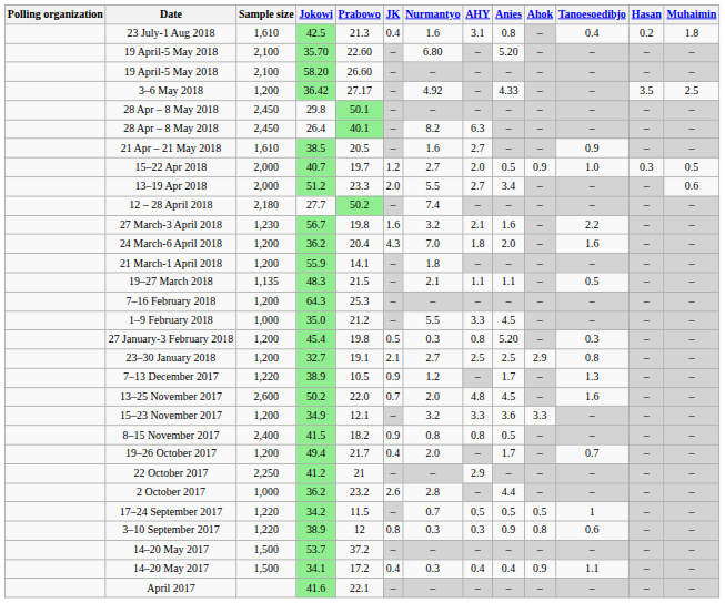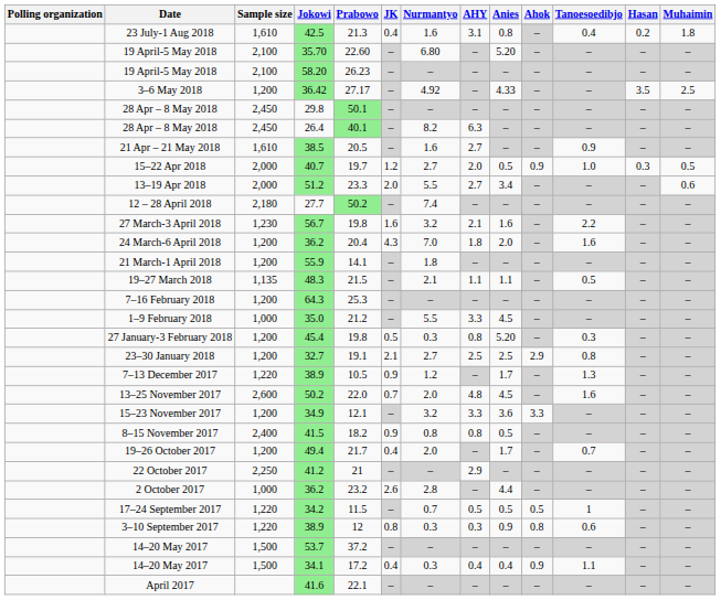 <table class="wikitable" style="text-align: center; font-size: 75%">
 <tr>
 <th>Polling organization</th>
 <th>Date</th>
 <th>Sample size</th>
 <th><a href='#'>Jokowi</a></th>
 <th><a href='#'>Prabowo</a></th>
 <th><a href='#'>JK</a></th>
 <th><a href='#'>Nurmantyo</a></th>
 <th><a href='#'>AHY</a></th>
 <th><a href='#'>Anies</a></th>
 <th><a href='#'>Ahok</a></th>
 <th><a href='#'>Tanoesoedibjo</a></th>
 <th><a href='#'>Hasan</a></th>
 <th><a href='#'>Muhaimin</a></th>
 </tr>
 <tr>
 <td align="left"></td>
 <td>23 July-1 Aug 2018</td>
 <td>1,610</td>
 <td bgcolor="#90EE90">42.5</td>
 <td>21.3</td>
 <td>0.4</td>
 <td>1.6</td>
 <td>3.1</td>
 <td>0.8</td>
 <td bgcolor="#D3D3D3">–</td>
 <td>0.4</td>
 <td>0.2</td>
 <td>1.8</td>
 </tr>
 <tr>
 <td align="left"></td>
 <td>19 April-5 May 2018</td>
 <td>2,100</td>
 <td bgcolor="#90EE90">35.70</td>
 <td>22.60</td>
 <td bgcolor="#D3D3D3">–</td>
 <td>6.80</td>
 <td bgcolor="#D3D3D3">–</td>
 <td>5.20</td>
 <td bgcolor="#D3D3D3">–</td>
 <td bgcolor="#D3D3D3">–</td>
 <td bgcolor="#D3D3D3">–</td>
 <td bgcolor="#D3D3D3">–</td>
 </tr>
 <tr>
 <td align="left"></td>
 <td>19 April-5 May 2018</td>
 <td>2,100</td>
 <td bgcolor="#90EE90">58.20</td>
-<td>26.60</td>
+<td>26.23</td>
 <td bgcolor="#D3D3D3">–</td>
 <td bgcolor="#D3D3D3">–</td>
 <td bgcolor="#D3D3D3">–</td>
 <td bgcolor="#D3D3D3">–</td>
 <td bgcolor="#D3D3D3">–</td>
 <td bgcolor="#D3D3D3">–</td>
 <td bgcolor="#D3D3D3">–</td>
 <td bgcolor="#D3D3D3">–</td>
 </tr>
 <tr>
 <td align="left"></td>
 <td>3–6 May 2018</td>
 <td>1,200</td>
 <td bgcolor="#90EE90">36.42</td>
 <td>27.17</td>
 <td bgcolor="#D3D3D3">–</td>
 <td>4.92</td>
 <td bgcolor="#D3D3D3">–</td>
 <td>4.33</td>
 <td bgcolor="#D3D3D3">–</td>
 <td bgcolor="#D3D3D3">–</td>
 <td>3.5</td>
 <td>2.5</td>
 </tr>
 <tr>
 <td align="left"></td>
 <td>28 Apr – 8 May 2018</td>
 <td>2,450</td>
 <td>29.8</td>
 <td bgcolor="#90EE90">50.1</td>
 <td bgcolor="#D3D3D3">–</td>
 <td bgcolor="#D3D3D3">–</td>
 <td bgcolor="#D3D3D3">–</td>
 <td bgcolor="#D3D3D3">–</td>
 <td bgcolor="#D3D3D3">–</td>
 <td bgcolor="#D3D3D3">–</td>
 <td bgcolor="#D3D3D3">–</td>
 <td bgcolor="#D3D3D3">–</td>
 </tr>
 <tr>
 <td align="left"></td>
 <td>28 Apr – 8 May 2018</td>
 <td>2,450</td>
 <td>26.4</td>
 <td bgcolor="#90EE90">40.1</td>
 <td bgcolor="#D3D3D3">–</td>
 <td>8.2</td>
 <td>6.3</td>
 <td bgcolor="#D3D3D3">–</td>
 <td bgcolor="#D3D3D3">–</td>
 <td bgcolor="#D3D3D3">–</td>
 <td bgcolor="#D3D3D3">–</td>
 <td bgcolor="#D3D3D3">–</td>
 </tr>
 <tr>
 <td align="left"></td>
 <td>21 Apr – 21 May 2018</td>
 <td>1,610</td>
 <td bgcolor="#90EE90">38.5</td>
 <td>20.5</td>
 <td bgcolor="#D3D3D3">–</td>
 <td>1.6</td>
 <td>2.7</td>
 <td bgcolor="#D3D3D3">–</td>
 <td bgcolor="#D3D3D3">–</td>
 <td>0.9</td>
 <td bgcolor="#D3D3D3">–</td>
 <td bgcolor="#D3D3D3">–</td>
 </tr>
 <tr>
 <td align="left"></td>
 <td>15–22 Apr 2018</td>
 <td>2,000</td>
 <td bgcolor="#90EE90">40.7</td>
 <td>19.7</td>
 <td>1.2</td>
 <td>2.7</td>
 <td>2.0</td>
 <td>0.5</td>
 <td>0.9</td>
 <td>1.0</td>
 <td>0.3</td>
 <td>0.5</td>
 </tr>
 <tr>
 <td align="left"></td>
 <td>13–19 Apr 2018</td>
 <td>2,000</td>
 <td bgcolor="#90EE90">51.2</td>
 <td>23.3</td>
 <td>2.0</td>
 <td>5.5</td>
 <td>2.7</td>
 <td>3.4</td>
 <td bgcolor="#D3D3D3">–</td>
 <td bgcolor="#D3D3D3">–</td>
 <td bgcolor="#D3D3D3">–</td>
 <td>0.6</td>
 </tr>
 <tr>
 <td align="left"></td>
 <td>12 – 28 April 2018</td>
 <td>2,180</td>
 <td>27.7</td>
 <td bgcolor="#90EE90">50.2</td>
 <td bgcolor="#D3D3D3">–</td>
 <td>7.4</td>
 <td bgcolor="#D3D3D3">–</td>
 <td bgcolor="#D3D3D3">–</td>
 <td bgcolor="#D3D3D3">–</td>
 <td bgcolor="#D3D3D3">–</td>
 <td bgcolor="#D3D3D3">–</td>
 <td bgcolor="#D3D3D3">–</td>
 </tr>
 <tr>
 <td align="left"></td>
 <td>27 March-3 April 2018</td>
 <td>1,230</td>
 <td bgcolor="#90EE90">56.7</td>
 <td>19.8</td>
 <td>1.6</td>
 <td>3.2</td>
 <td>2.1</td>
 <td>1.6</td>
 <td bgcolor="#D3D3D3">–</td>
 <td>2.2</td>
 <td bgcolor="#D3D3D3">–</td>
 <td bgcolor="#D3D3D3">–</td>
 </tr>
 <tr>
 <td align="left"></td>
 <td>24 March-6 April 2018</td>
 <td>1,200</td>
 <td bgcolor="#90EE90">36.2</td>
 <td>20.4</td>
 <td>4.3</td>
 <td>7.0</td>
 <td>1.8</td>
 <td>2.0</td>
 <td bgcolor="#D3D3D3">–</td>
 <td>1.6</td>
 <td bgcolor="#D3D3D3">–</td>
 <td bgcolor="#D3D3D3">–</td>
 </tr>
 <tr>
 <td align="left"></td>
 <td>21 March-1 April 2018</td>
 <td>1,200</td>
 <td bgcolor="#90EE90">55.9</td>
 <td>14.1</td>
 <td bgcolor="#D3D3D3">–</td>
 <td>1.8</td>
 <td bgcolor="#D3D3D3">–</td>
 <td bgcolor="#D3D3D3">–</td>
 <td bgcolor="#D3D3D3">–</td>
 <td bgcolor="#D3D3D3">–</td>
 <td bgcolor="#D3D3D3">–</td>
 <td bgcolor="#D3D3D3">–</td>
 </tr>
 <tr>
 <td align="left"></td>
 <td>19–27 March 2018</td>
 <td>1,135</td>
 <td bgcolor="#90EE90">48.3</td>
 <td>21.5</td>
 <td bgcolor="#D3D3D3">–</td>
 <td>2.1</td>
 <td>1.1</td>
 <td>1.1</td>
 <td bgcolor="#D3D3D3">–</td>
 <td>0.5</td>
 <td bgcolor="#D3D3D3">–</td>
 <td bgcolor="#D3D3D3">–</td>
 </tr>
 <tr>
 <td align="left"></td>
 <td>7–16 February 2018</td>
 <td>1,200</td>
 <td bgcolor="#90EE90">64.3</td>
 <td>25.3</td>
 <td bgcolor="#D3D3D3">–</td>
 <td bgcolor="#D3D3D3">–</td>
 <td bgcolor="#D3D3D3">–</td>
 <td bgcolor="#D3D3D3">–</td>
 <td bgcolor="#D3D3D3">–</td>
 <td bgcolor="#D3D3D3">–</td>
 <td bgcolor="#D3D3D3">–</td>
 <td bgcolor="#D3D3D3">–</td>
 </tr>
 <tr>
 <td align="left"></td>
 <td>1–9 February 2018</td>
 <td>1,000</td>
 <td bgcolor="#90EE90">35.0</td>
 <td>21.2</td>
 <td bgcolor="#D3D3D3">–</td>
 <td>5.5</td>
 <td>3.3</td>
 <td>4.5</td>
 <td bgcolor="#D3D3D3">–</td>
 <td bgcolor="#D3D3D3">–</td>
 <td bgcolor="#D3D3D3">–</td>
 <td bgcolor="#D3D3D3">–</td>
 </tr>
 <tr>
 <td align="left"></td>
 <td>27 January-3 February 2018</td>
 <td>1,200</td>
 <td bgcolor="#90EE90">45.4</td>
 <td>19.8</td>
 <td>0.5</td>
 <td>0.3</td>
 <td>0.8</td>
 <td>5.20</td>
 <td bgcolor="#D3D3D3">–</td>
 <td>0.3</td>
 <td bgcolor="#D3D3D3">–</td>
 <td bgcolor="#D3D3D3">–</td>
 </tr>
 <tr>
 <td align="left"></td>
 <td>23–30 January 2018</td>
 <td>1,200</td>
 <td bgcolor="#90EE90">32.7</td>
 <td>19.1</td>
 <td>2.1</td>
 <td>2.7</td>
 <td>2.5</td>
 <td>2.5</td>
 <td>2.9</td>
 <td>0.8</td>
 <td bgcolor="#D3D3D3">–</td>
 <td bgcolor="#D3D3D3">–</td>
 </tr>
 <tr>
 <td align="left"></td>
 <td>7–13 December 2017</td>
 <td>1,220</td>
 <td bgcolor="#90EE90">38.9</td>
 <td>10.5</td>
 <td>0.9</td>
 <td>1.2</td>
 <td bgcolor="#D3D3D3">–</td>
 <td>1.7</td>
 <td bgcolor="#D3D3D3">–</td>
 <td>1.3</td>
 <td bgcolor="#D3D3D3">–</td>
 <td bgcolor="#D3D3D3">–</td>
 </tr>
 <tr>
 <td align="left"></td>
 <td>13–25 November 2017</td>
 <td>2,600</td>
 <td bgcolor="#90EE90">50.2</td>
 <td>22.0</td>
 <td>0.7</td>
 <td>2.0</td>
 <td>4.8</td>
 <td>4.5</td>
 <td bgcolor="#D3D3D3">–</td>
 <td>1.6</td>
 <td bgcolor="#D3D3D3">–</td>
 <td bgcolor="#D3D3D3">–</td>
 </tr>
 <tr>
 <td align="left"></td>
 <td>15–23 November 2017</td>
 <td>1,200</td>
 <td bgcolor="#90EE90">34.9</td>
 <td>12.1</td>
 <td bgcolor="#D3D3D3">–</td>
 <td>3.2</td>
 <td>3.3</td>
 <td>3.6</td>
 <td>3.3</td>
 <td bgcolor="#D3D3D3">–</td>
 <td bgcolor="#D3D3D3">–</td>
 <td bgcolor="#D3D3D3">–</td>
 </tr>
 <tr>
 <td align="left"></td>
 <td>8–15 November 2017</td>
 <td>2,400</td>
 <td bgcolor="#90EE90">41.5</td>
 <td>18.2</td>
 <td>0.9</td>
 <td>0.8</td>
 <td>0.8</td>
 <td>0.5</td>
 <td bgcolor="#D3D3D3">–</td>
 <td bgcolor="#D3D3D3">–</td>
 <td bgcolor="#D3D3D3">–</td>
 <td bgcolor="#D3D3D3">–</td>
 </tr>
 <tr>
 <td align="left"></td>
 <td>19–26 October 2017</td>
 <td>1,200</td>
 <td bgcolor="#90EE90">49.4</td>
 <td>21.7</td>
 <td>0.4</td>
 <td>2.0</td>
 <td bgcolor="#D3D3D3">–</td>
 <td>1.7</td>
 <td bgcolor="#D3D3D3">–</td>
 <td>0.7</td>
 <td bgcolor="#D3D3D3">–</td>
 <td bgcolor="#D3D3D3">–</td>
 </tr>
 <tr>
 <td align="left"></td>
 <td>22 October 2017</td>
 <td>2,250</td>
 <td bgcolor="#90EE90">41.2</td>
 <td>21</td>
 <td bgcolor="#D3D3D3">–</td>
 <td bgcolor="#D3D3D3">–</td>
 <td>2.9</td>
 <td bgcolor="#D3D3D3">–</td>
 <td bgcolor="#D3D3D3">–</td>
 <td bgcolor="#D3D3D3">–</td>
 <td bgcolor="#D3D3D3">–</td>
 <td bgcolor="#D3D3D3">–</td>
 </tr>
 <tr>
 <td align="left"></td>
 <td>2 October 2017</td>
 <td>1,000</td>
 <td bgcolor="#90EE90">36.2</td>
 <td>23.2</td>
 <td>2.6</td>
 <td>2.8</td>
 <td bgcolor="#D3D3D3">–</td>
 <td>4.4</td>
 <td bgcolor="#D3D3D3">–</td>
 <td bgcolor="#D3D3D3">–</td>
 <td bgcolor="#D3D3D3">–</td>
 <td bgcolor="#D3D3D3">–</td>
 </tr>
 <tr>
 <td align="left"></td>
 <td>17–24 September 2017</td>
 <td>1,220</td>
 <td bgcolor="#90EE90">34.2</td>
 <td>11.5</td>
 <td bgcolor="#D3D3D3">–</td>
 <td>0.7</td>
 <td>0.5</td>
 <td>0.5</td>
 <td>0.5</td>
 <td>1</td>
 <td bgcolor="#D3D3D3">–</td>
 <td bgcolor="#D3D3D3">–</td>
 </tr>
 <tr>
 <td align="left"></td>
 <td>3–10 September 2017</td>
 <td>1,220</td>
 <td bgcolor="#90EE90">38.9</td>
 <td>12</td>
 <td>0.8</td>
 <td>0.3</td>
 <td>0.3</td>
 <td>0.9</td>
 <td>0.8</td>
 <td>0.6</td>
 <td bgcolor="#D3D3D3">–</td>
 <td bgcolor="#D3D3D3">–</td>
 </tr>
 <tr>
 <td align="left"></td>
 <td>14–20 May 2017</td>
 <td>1,500</td>
 <td bgcolor="#90EE90">53.7</td>
 <td>37.2</td>
 <td bgcolor="#D3D3D3">–</td>
 <td bgcolor="#D3D3D3">–</td>
 <td bgcolor="#D3D3D3">–</td>
 <td bgcolor="#D3D3D3">–</td>
 <td bgcolor="#D3D3D3">–</td>
 <td bgcolor="#D3D3D3">–</td>
 <td bgcolor="#D3D3D3">–</td>
 <td bgcolor="#D3D3D3">–</td>
 </tr>
 <tr>
 <td align="left"></td>
 <td>14–20 May 2017</td>
 <td>1,500</td>
 <td bgcolor="#90EE90">34.1</td>
 <td>17.2</td>
 <td>0.4</td>
 <td>0.3</td>
 <td>0.4</td>
 <td>0.4</td>
 <td>0.9</td>
 <td>1.1</td>
 <td bgcolor="#D3D3D3">–</td>
 <td bgcolor="#D3D3D3">–</td>
 </tr>
 <tr>
 <td align="left"></td>
 <td>April 2017</td>
 <td></td>
 <td bgcolor="#90EE90">41.6</td>
 <td>22.1</td>
 <td bgcolor="#D3D3D3">–</td>
 <td bgcolor="#D3D3D3">–</td>
 <td bgcolor="#D3D3D3">–</td>
 <td bgcolor="#D3D3D3">–</td>
 <td bgcolor="#D3D3D3">–</td>
 <td bgcolor="#D3D3D3">–</td>
 <td bgcolor="#D3D3D3">–</td>
 <td bgcolor="#D3D3D3">–</td>
 </tr>
 </table>
